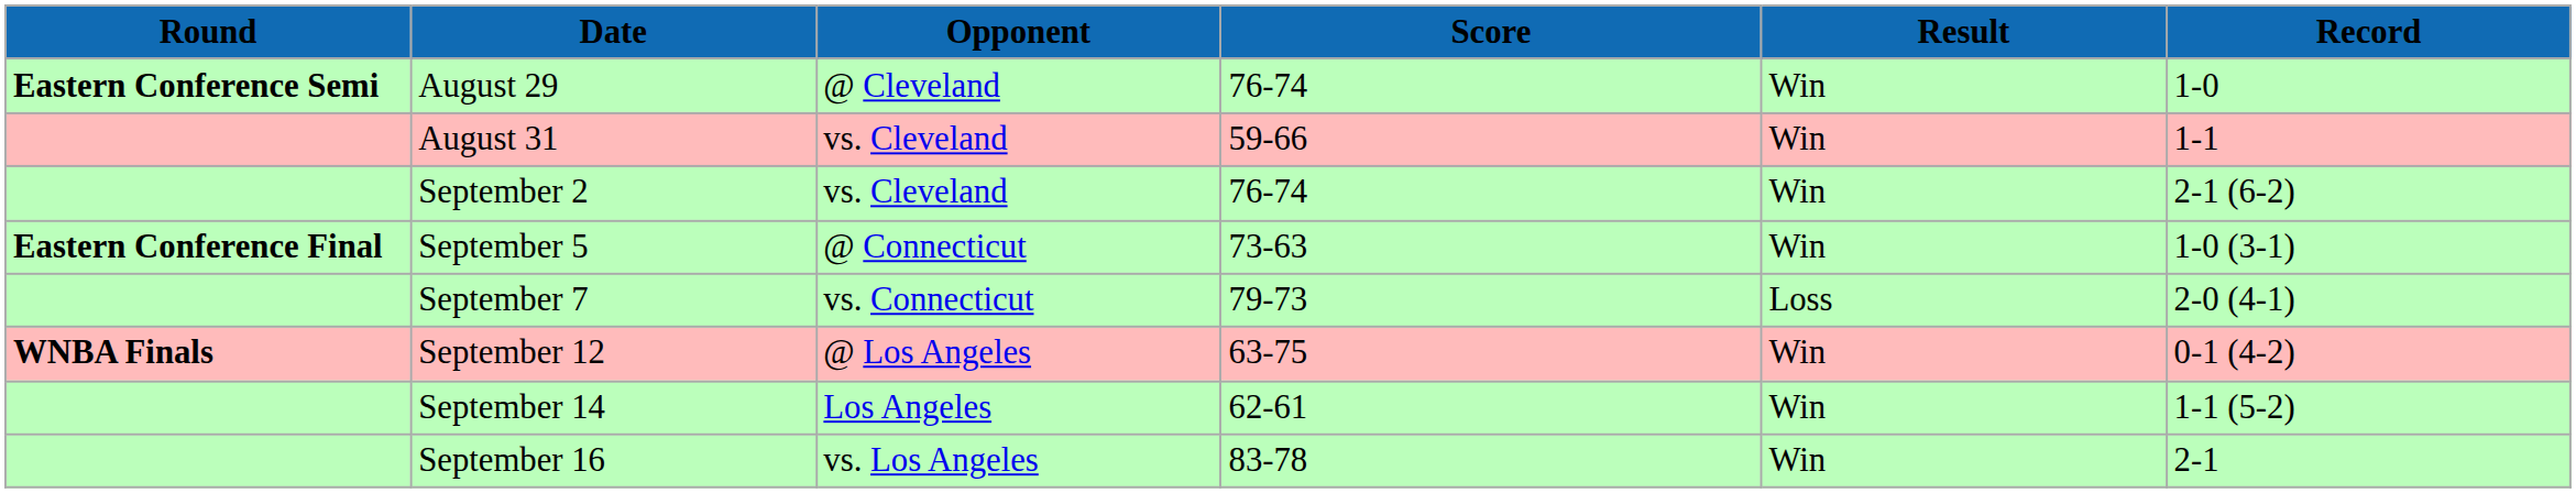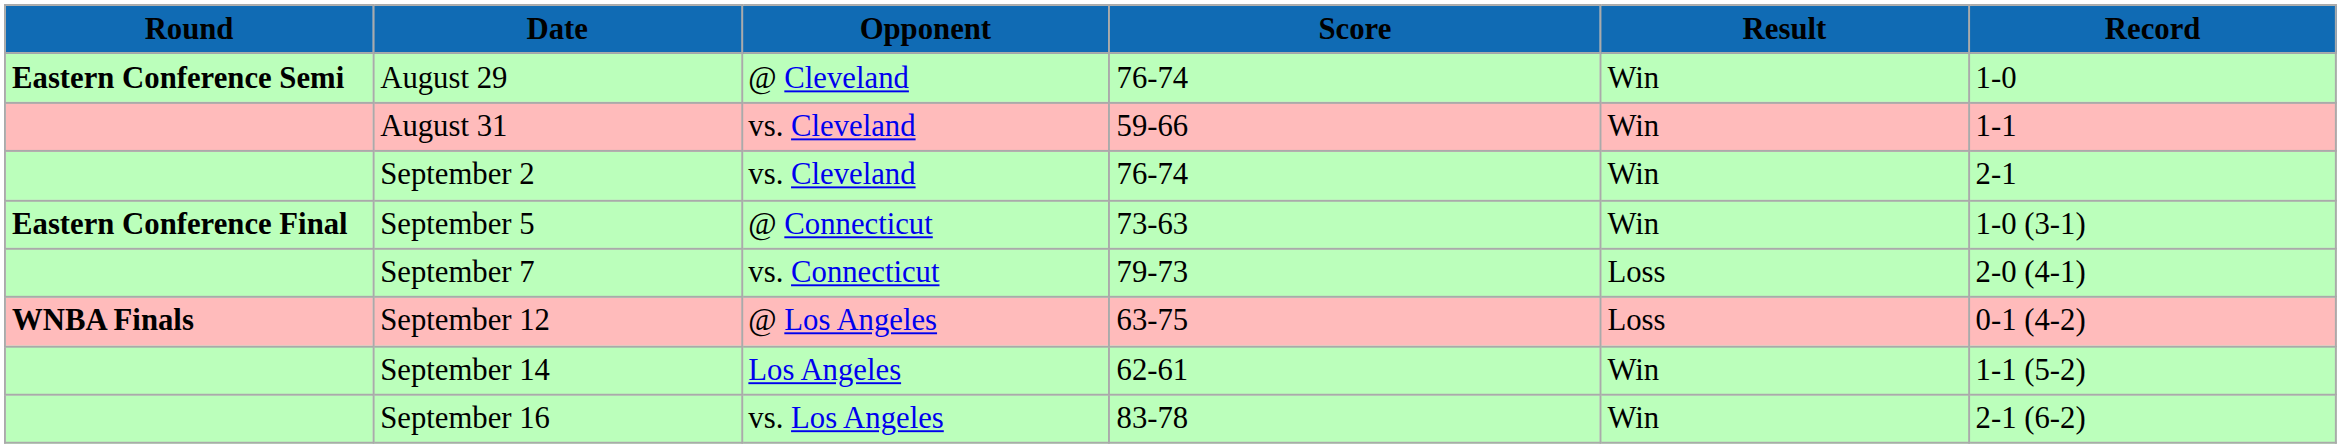 <table class="wikitable sortable sortable">
 <tr>
 <th style="background:#106bb4; width:15%;">Round</th>
 <th style="background:#106bb4; width:15%;">Date</th>
 <th style="background:#106bb4; width:15%;">Opponent</th>
 <th style="background:#106bb4; width:20%;">Score</th>
 <th style="background:#106bb4; width:15%;">Result</th>
 <th style="background:#106bb4; width:15%;">Record</th>
 </tr>
 <tr style="background:#bfb;">
 <td><strong>Eastern Conference Semi</strong></td>
 <td>August 29</td>
 <td>@ <a href='#'>Cleveland</a></td>
 <td>76-74</td>
 <td>Win</td>
 <td>1-0</td>
 </tr>
 <tr style="background:#fbb;">
 <td></td>
 <td>August 31</td>
 <td>vs. <a href='#'>Cleveland</a></td>
 <td>59-66</td>
 <td>Win</td>
 <td>1-1</td>
 </tr>
 <tr style="background:#bfb;">
 <td></td>
 <td>September 2</td>
 <td>vs. <a href='#'>Cleveland</a></td>
 <td>76-74</td>
 <td>Win</td>
-<td>2-1 (6-2)</td>
+<td>2-1</td>
 </tr>
 <tr style="background:#bfb;">
 <td><strong>Eastern Conference Final</strong></td>
 <td>September 5</td>
 <td>@ <a href='#'>Connecticut</a></td>
 <td>73-63</td>
 <td>Win</td>
 <td>1-0 (3-1)</td>
 </tr>
 <tr style="background:#bfb;">
 <td></td>
 <td>September 7</td>
 <td>vs. <a href='#'>Connecticut</a></td>
 <td>79-73</td>
 <td>Loss</td>
 <td>2-0 (4-1) </td>
 </tr>
 <tr style="background:#fbb;">
 <td><strong>WNBA Finals</strong></td>
 <td>September 12</td>
 <td>@ <a href='#'>Los Angeles</a></td>
 <td>63-75</td>
-<td>Win</td>
+<td>Loss</td>
 <td>0-1 (4-2)</td>
 </tr>
 <tr style="background:#bfb;">
 <td></td>
 <td>September 14</td>
 <td><a href='#'>Los Angeles</a></td>
 <td>62-61</td>
 <td>Win</td>
 <td>1-1  (5-2)</td>
 </tr>
 <tr style="background:#bfb;">
 <td></td>
 <td>September 16</td>
 <td>vs. <a href='#'>Los Angeles</a></td>
 <td>83-78</td>
 <td>Win</td>
-<td>2-1</td>
+<td>2-1 (6-2)</td>
 </tr>
 </table>
